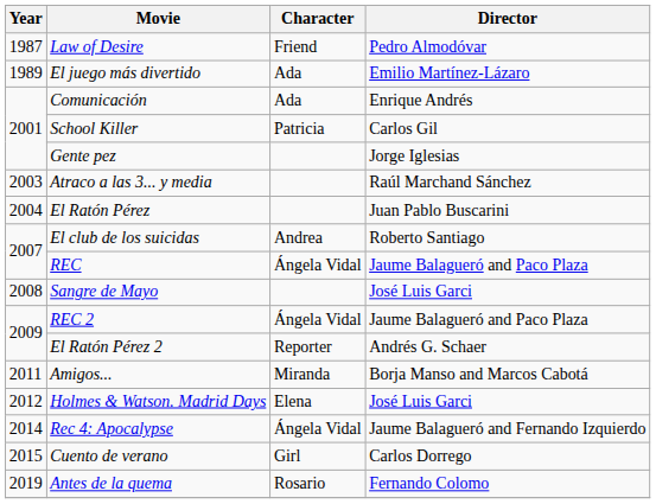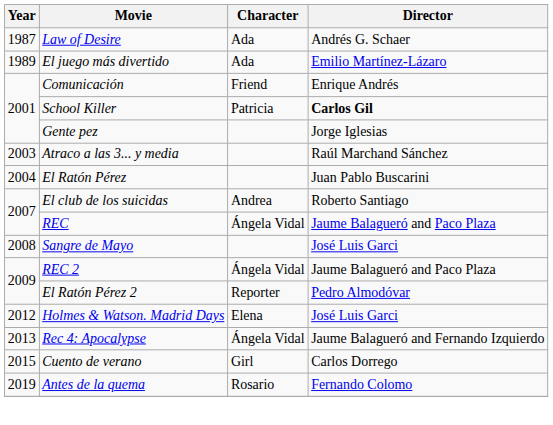 <table class="wikitable" style="font-size: 90%;">
 <tr>
 <th>Year</th>
 <th>Movie</th>
 <th>Character</th>
 <th>Director</th>
 </tr>
 <tr>
 <td>1987</td>
 <td><em><a href='#'>Law of Desire</a></em></td>
-<td>Friend</td>
-<td><a href='#'>Pedro Almodóvar</a></td>
+<td>Ada</td>
+<td>Andrés G. Schaer</td>
 </tr>
 <tr>
 <td>1989</td>
 <td><em>El juego más divertido</em></td>
 <td>Ada</td>
 <td><a href='#'>Emilio Martínez-Lázaro</a></td>
 </tr>
 <tr>
 <td rowspan=3>2001</td>
 <td><em>Comunicación</em></td>
-<td>Ada</td>
+<td>Friend</td>
 <td>Enrique Andrés</td>
 </tr>
 <tr>
 <td><em>School Killer</em></td>
 <td>Patricia</td>
-<td>Carlos Gil</td>
+<td><strong>Carlos Gil</strong></td>
 </tr>
 <tr>
 <td><em>Gente pez</em></td>
 <td></td>
 <td>Jorge Iglesias</td>
 </tr>
 <tr>
 <td>2003</td>
 <td><em>Atraco a las 3... y media</em></td>
 <td></td>
 <td>Raúl Marchand Sánchez</td>
 </tr>
 <tr>
 <td>2004</td>
 <td><em>El Ratón Pérez</em></td>
 <td></td>
 <td>Juan Pablo Buscarini</td>
 </tr>
 <tr>
 <td rowspan=2>2007</td>
 <td><em>El club de los suicidas</em></td>
 <td>Andrea</td>
 <td>Roberto Santiago</td>
 </tr>
 <tr>
 <td><em><a href='#'>REC</a></em></td>
 <td>Ángela Vidal</td>
 <td><a href='#'>Jaume Balagueró</a> and <a href='#'>Paco Plaza</a></td>
 </tr>
 <tr>
 <td>2008</td>
 <td><em><a href='#'>Sangre de Mayo</a></em></td>
 <td></td>
 <td><a href='#'>José Luis Garci</a></td>
 </tr>
 <tr>
 <td rowspan=2>2009</td>
 <td><em><a href='#'>REC 2</a></em></td>
 <td>Ángela Vidal</td>
 <td>Jaume Balagueró and Paco Plaza</td>
 </tr>
 <tr>
 <td><em>El Ratón Pérez 2</em></td>
 <td>Reporter</td>
-<td>Andrés G. Schaer</td>
-</tr>
-<tr>
-<td>2011</td>
-<td><em>Amigos...</em></td>
-<td>Miranda</td>
-<td>Borja Manso and Marcos Cabotá</td>
+<td><a href='#'>Pedro Almodóvar</a></td>
 </tr>
 <tr>
 <td>2012</td>
 <td><em><a href='#'>Holmes & Watson. Madrid Days</a></em></td>
 <td>Elena</td>
 <td><a href='#'>José Luis Garci</a></td>
 </tr>
 <tr>
-<td>2014</td>
+<td>2013</td>
 <td><em><a href='#'>Rec 4: Apocalypse</a></em></td>
 <td>Ángela Vidal</td>
 <td>Jaume Balagueró and Fernando Izquierdo</td>
 </tr>
 <tr>
 <td>2015</td>
 <td><em>Cuento de verano</em></td>
 <td>Girl</td>
 <td>Carlos Dorrego</td>
 </tr>
 <tr>
 <td>2019</td>
 <td><em><a href='#'>Antes de la quema</a></em></td>
 <td>Rosario</td>
 <td><a href='#'>Fernando Colomo</a></td>
 </tr>
 <tr>
 </tr>
 </table>
